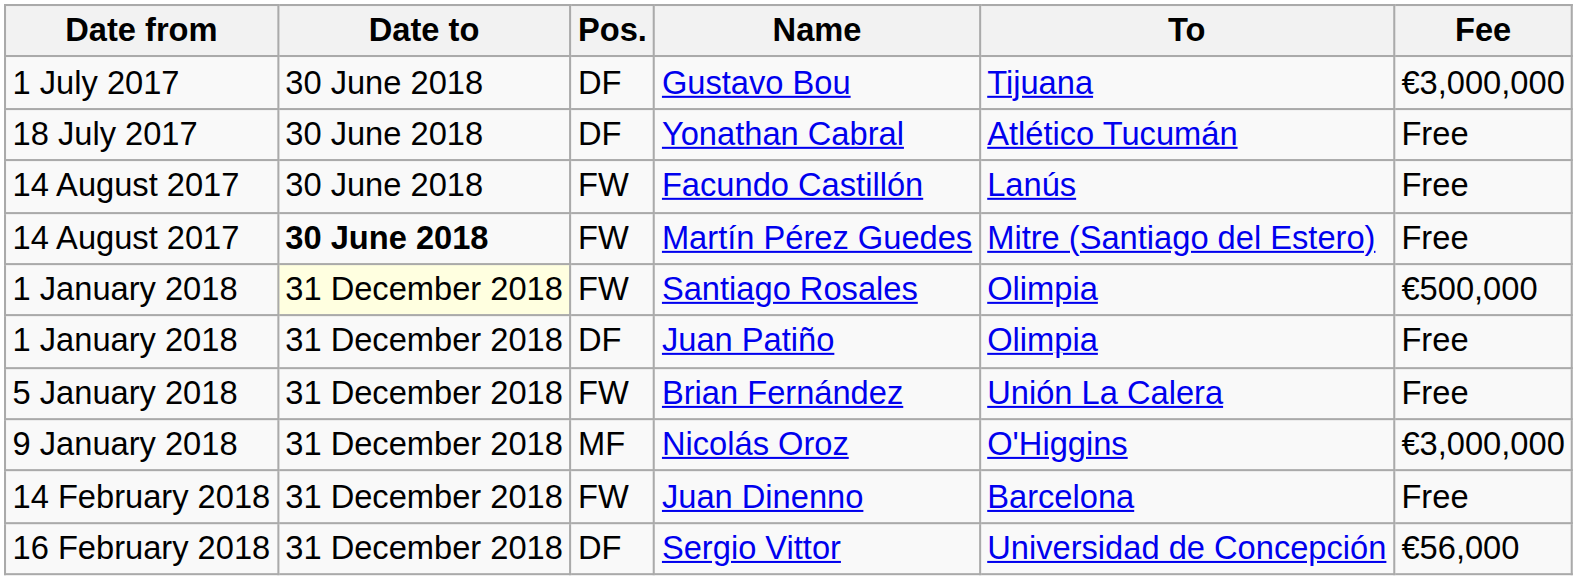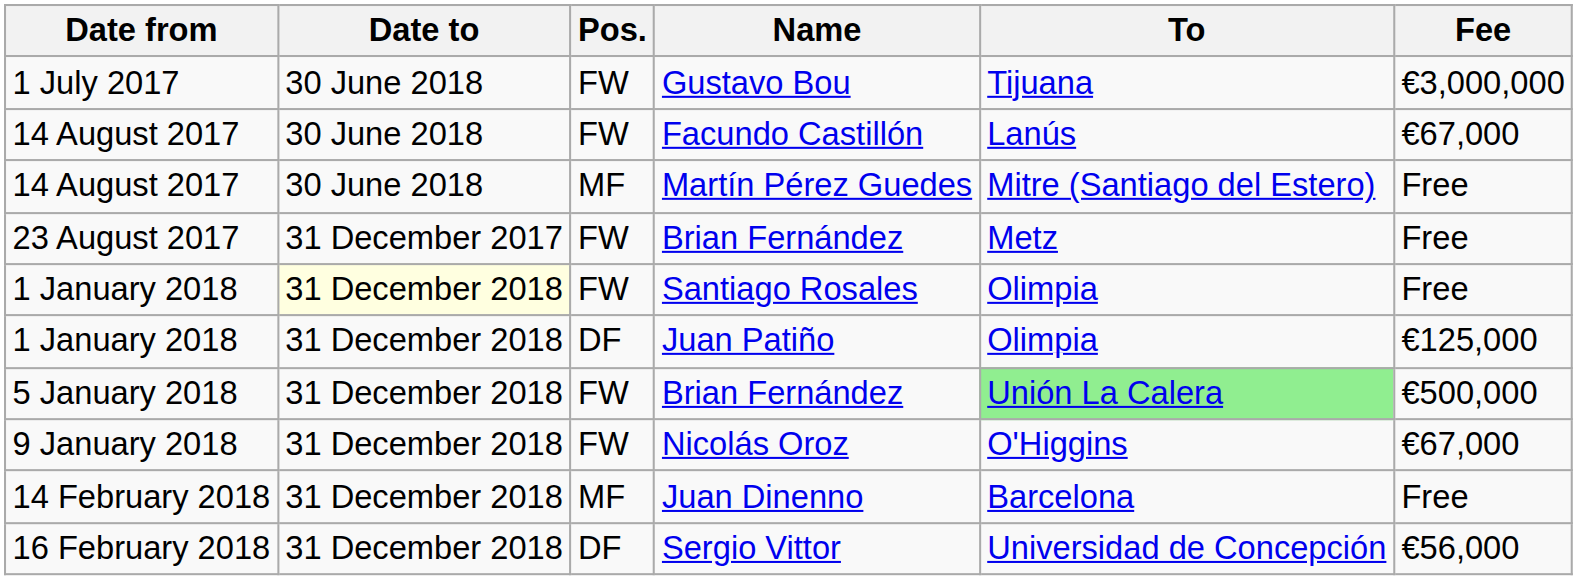 <table class="wikitable">
 <tr>
 <th>Date from</th>
 <th>Date to</th>
 <th>Pos.</th>
 <th>Name</th>
 <th>To</th>
 <th>Fee</th>
 </tr>
 <tr>
 <td>1 July 2017</td>
 <td>30 June 2018</td>
-<td>DF</td>
+<td>FW</td>
 <td> <a href='#'>Gustavo Bou</a></td>
 <td> <a href='#'>Tijuana</a></td>
 <td>€3,000,000</td>
-</tr>
-<tr>
-<td>18 July 2017</td>
-<td>30 June 2018</td>
-<td>DF</td>
-<td> <a href='#'>Yonathan Cabral</a></td>
-<td> <a href='#'>Atlético Tucumán</a></td>
-<td>Free</td>
 </tr>
 <tr>
 <td>14 August 2017</td>
 <td>30 June 2018</td>
 <td>FW</td>
 <td> <a href='#'>Facundo Castillón</a></td>
 <td> <a href='#'>Lanús</a></td>
+<td>€67,000</td>
+</tr>
+<tr>
+<td>14 August 2017</td>
+<td>30 June 2018</td>
+<td>MF</td>
+<td> <a href='#'>Martín Pérez Guedes</a></td>
+<td> <a href='#'>Mitre (Santiago del Estero)</a></td>
 <td>Free</td>
 </tr>
 <tr>
-<td>14 August 2017</td>
-<td><strong>30 June 2018</strong></td>
+<td>23 August 2017</td>
+<td>31 December 2017</td>
 <td>FW</td>
-<td> <a href='#'>Martín Pérez Guedes</a></td>
-<td> <a href='#'>Mitre (Santiago del Estero)</a></td>
+<td> <a href='#'>Brian Fernández</a></td>
+<td> <a href='#'>Metz</a></td>
 <td>Free</td>
 </tr>
 <tr>
 <td>1 January 2018</td>
 <td style="background: lightyellow;">31 December 2018</td>
 <td>FW</td>
 <td> <a href='#'>Santiago Rosales</a></td>
 <td> <a href='#'>Olimpia</a></td>
-<td>€500,000</td>
+<td>Free</td>
 </tr>
 <tr>
 <td>1 January 2018</td>
 <td>31 December 2018</td>
 <td>DF</td>
 <td> <a href='#'>Juan Patiño</a></td>
 <td> <a href='#'>Olimpia</a></td>
-<td>Free</td>
+<td>€125,000</td>
 </tr>
 <tr>
 <td>5 January 2018</td>
 <td>31 December 2018</td>
 <td>FW</td>
 <td> <a href='#'>Brian Fernández</a></td>
-<td> <a href='#'>Unión La Calera</a></td>
-<td>Free</td>
+<td style="background: lightgreen;"> <a href='#'>Unión La Calera</a></td>
+<td>€500,000</td>
 </tr>
 <tr>
 <td>9 January 2018</td>
 <td>31 December 2018</td>
-<td>MF</td>
+<td>FW</td>
 <td> <a href='#'>Nicolás Oroz</a></td>
 <td> <a href='#'>O'Higgins</a></td>
-<td>€3,000,000</td>
+<td>€67,000</td>
 </tr>
 <tr>
 <td>14 February 2018</td>
 <td>31 December 2018</td>
-<td>FW</td>
+<td>MF</td>
 <td> <a href='#'>Juan Dinenno</a></td>
 <td> <a href='#'>Barcelona</a></td>
 <td>Free</td>
 </tr>
 <tr>
 <td>16 February 2018</td>
 <td>31 December 2018</td>
 <td>DF</td>
 <td> <a href='#'>Sergio Vittor</a></td>
 <td> <a href='#'>Universidad de Concepción</a></td>
 <td>€56,000</td>
 </tr>
 </table>
